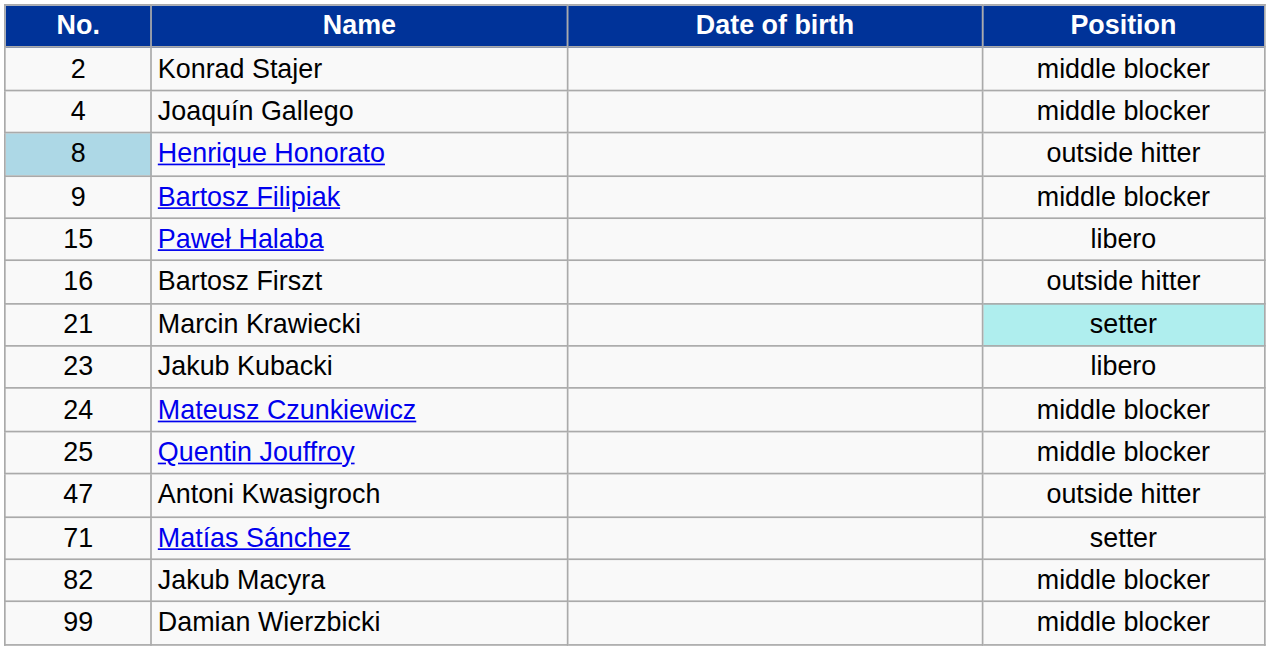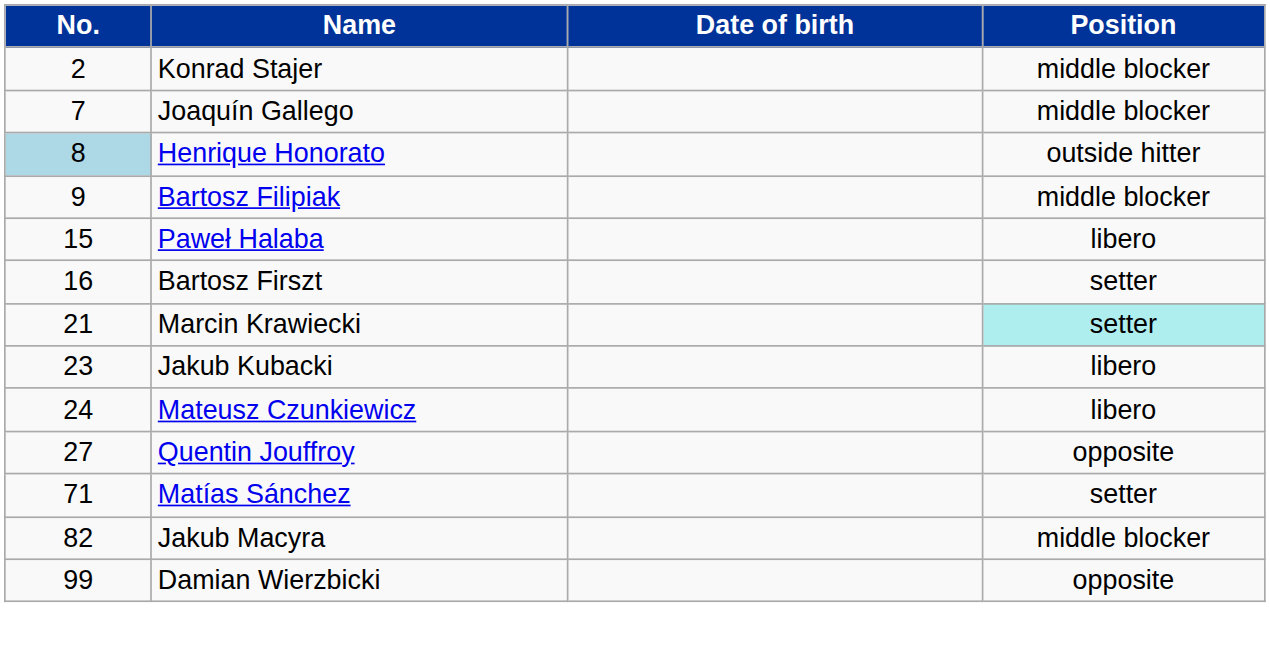 <table class="wikitable sortable" style="font-size:100%; text-align:center;">
 <tr>
 <th style="color:#FFFFFF; background-color:#003399; width:5em">No.</th>
 <th style="color:#FFFFFF; background-color:#003399; width:15em">Name</th>
 <th style="color:#FFFFFF; background-color:#003399; width:15em">Date of birth</th>
 <th style="color:#FFFFFF; background-color:#003399; width:10em">Position</th>
 </tr>
 <tr>
 <td>2</td>
 <td align=left> Konrad Stajer</td>
 <td align=right></td>
 <td>middle blocker</td>
 </tr>
 <tr>
-<td>4</td>
+<td>7</td>
 <td align=left> Joaquín Gallego</td>
 <td align=right></td>
 <td>middle blocker</td>
 </tr>
 <tr>
 <td style="background: lightblue;">8</td>
 <td align=left> <a href='#'>Henrique Honorato</a></td>
 <td align=right></td>
 <td>outside hitter</td>
 </tr>
 <tr>
 <td>9</td>
 <td align=left> <a href='#'>Bartosz Filipiak</a></td>
 <td align=right></td>
 <td>middle blocker</td>
 </tr>
 <tr>
 <td>15</td>
 <td align=left> <a href='#'>Paweł Halaba</a></td>
 <td align=right></td>
 <td>libero</td>
 </tr>
 <tr>
 <td>16</td>
 <td align=left> Bartosz Firszt</td>
 <td align=right></td>
-<td>outside hitter</td>
+<td>setter</td>
 </tr>
 <tr>
 <td>21</td>
 <td align=left> Marcin Krawiecki</td>
 <td align=right></td>
 <td style="background: paleturquoise;">setter</td>
 </tr>
 <tr>
 <td>23</td>
 <td align=left> Jakub Kubacki</td>
 <td align=right></td>
 <td>libero</td>
 </tr>
 <tr>
 <td>24</td>
 <td align=left> <a href='#'>Mateusz Czunkiewicz</a></td>
 <td align=right></td>
-<td>middle blocker</td>
+<td>libero</td>
 </tr>
 <tr>
-<td>25</td>
+<td>27</td>
 <td align=left> <a href='#'>Quentin Jouffroy</a></td>
 <td align=right></td>
-<td>middle blocker</td>
-</tr>
-<tr>
-<td>47</td>
-<td align=left> Antoni Kwasigroch</td>
-<td align=right></td>
-<td>outside hitter</td>
+<td>opposite</td>
 </tr>
 <tr>
 <td>71</td>
 <td align=left> <a href='#'>Matías Sánchez</a></td>
 <td align=right></td>
 <td>setter</td>
 </tr>
 <tr>
 <td>82</td>
 <td align=left> Jakub Macyra</td>
 <td align=right></td>
 <td>middle blocker</td>
 </tr>
 <tr>
 <td>99</td>
 <td align=left> Damian Wierzbicki</td>
 <td align=right></td>
-<td>middle blocker</td>
+<td>opposite</td>
 </tr>
 </table>
